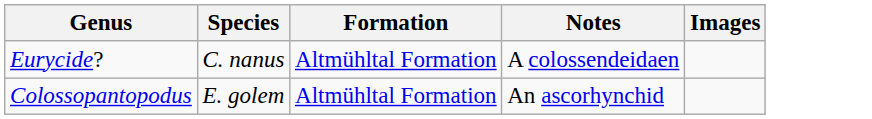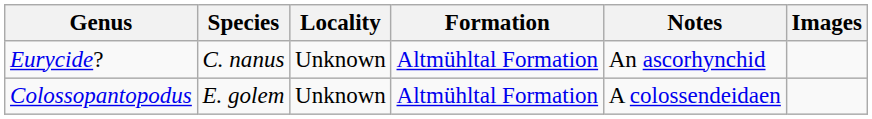 <table class="wikitable">
 <tr>
 <th>Genus</th>
 <th>Species</th>
+<th>Locality</th>
 <th>Formation</th>
 <th>Notes</th>
 <th>Images</th>
 </tr>
 <tr>
 <td><em><a href='#'>Eurycide</a></em>?</td>
 <td><em>C. nanus</em></td>
+<td>Unknown</td>
 <td><a href='#'>Altmühltal Formation</a></td>
-<td>A <a href='#'>colossendeidaen</a></td>
+<td>An <a href='#'>ascorhynchid</a></td>
 <td></td>
 </tr>
 <tr>
 <td><em><a href='#'>Colossopantopodus</a></em></td>
 <td><em>E. golem</em></td>
+<td>Unknown</td>
 <td><a href='#'>Altmühltal Formation</a></td>
-<td>An <a href='#'>ascorhynchid</a></td>
+<td>A <a href='#'>colossendeidaen</a></td>
 <td></td>
 </tr>
 </table>
